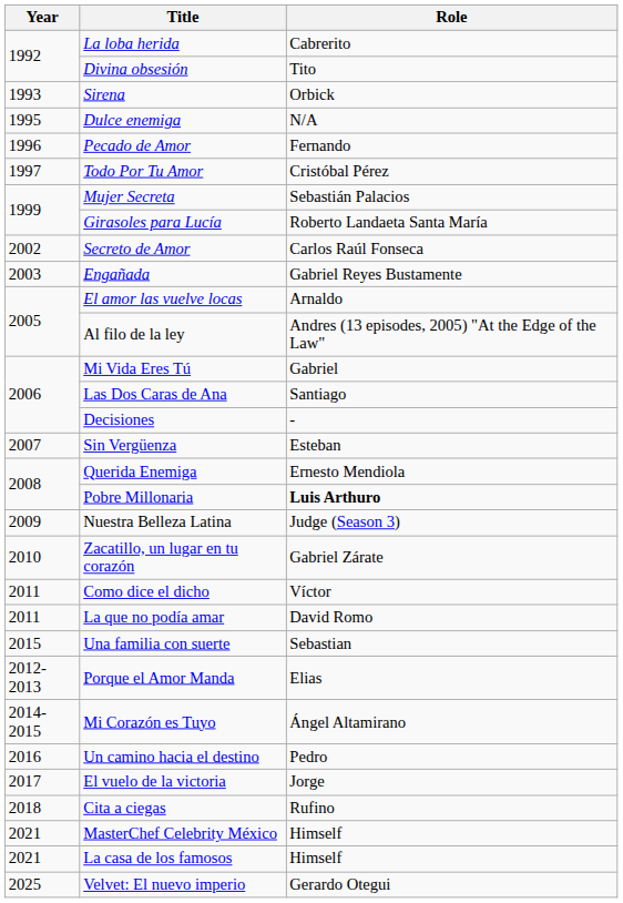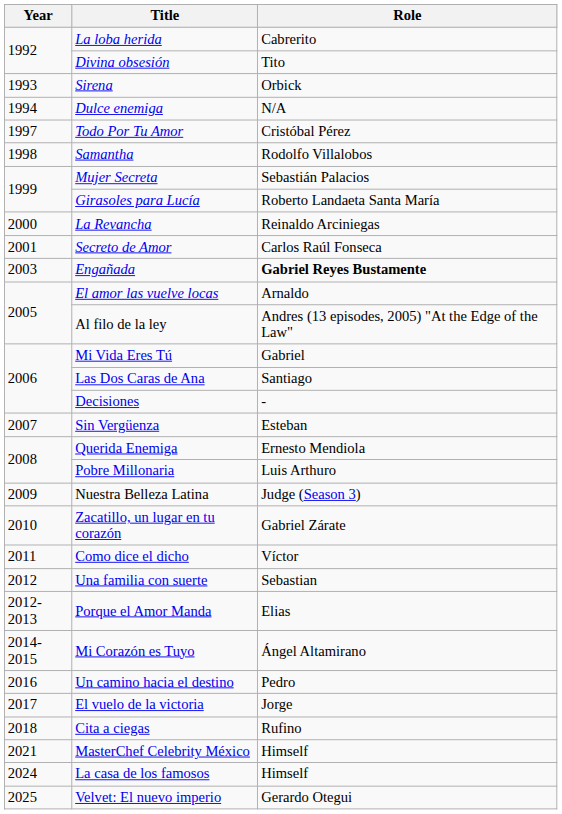 <table class="wikitable">
 <tr style="background:#b0c4de; text-align:center;">
 <th>Year</th>
 <th>Title</th>
 <th>Role</th>
 </tr>
 <tr>
 <td rowspan=2>1992</td>
 <td><em><a href='#'>La loba herida</a></em></td>
 <td>Cabrerito</td>
 </tr>
 <tr>
 <td><em><a href='#'>Divina obsesión</a></em></td>
 <td>Tito</td>
 </tr>
 <tr>
 <td>1993</td>
 <td><em><a href='#'>Sirena</a></em></td>
 <td>Orbick</td>
 </tr>
 <tr>
-<td>1995</td>
+<td>1994</td>
 <td><em><a href='#'>Dulce enemiga</a></em></td>
 <td>N/A</td>
-</tr>
-<tr>
-<td>1996</td>
-<td><em><a href='#'>Pecado de Amor</a></em></td>
-<td>Fernando</td>
 </tr>
 <tr>
 <td>1997</td>
 <td><em><a href='#'>Todo Por Tu Amor</a></em></td>
 <td>Cristóbal Pérez</td>
+</tr>
+<tr>
+<td>1998</td>
+<td><em><a href='#'>Samantha</a></em></td>
+<td>Rodolfo Villalobos</td>
 </tr>
 <tr>
 <td rowspan=2>1999</td>
 <td><em><a href='#'>Mujer Secreta</a></em></td>
 <td>Sebastián Palacios</td>
 </tr>
 <tr>
 <td><em><a href='#'>Girasoles para Lucía</a></em></td>
 <td>Roberto Landaeta Santa María</td>
 </tr>
 <tr>
-<td>2002</td>
+<td>2000</td>
+<td><em><a href='#'>La Revancha</a></em></td>
+<td>Reinaldo Arciniegas</td>
+</tr>
+<tr>
+<td>2001</td>
 <td><em><a href='#'>Secreto de Amor</a></em></td>
 <td>Carlos Raúl Fonseca</td>
 </tr>
 <tr>
 <td>2003</td>
 <td><em><a href='#'>Engañada</a></em></td>
-<td>Gabriel Reyes Bustamente</td>
+<td><strong>Gabriel Reyes Bustamente</strong></td>
 </tr>
 <tr>
 <td rowspan=2>2005</td>
 <td><em><a href='#'>El amor las vuelve locas</a></em></td>
 <td>Arnaldo</td>
 </tr>
 <tr>
 <td>Al filo de la ley<em></td>
 <td>Andres (13 episodes, 2005)  "At the Edge of the Law"</td>
 </tr>
 <tr>
 <td rowspan=3>2006</td>
 <td></em><a href='#'>Mi Vida Eres Tú</a><em></td>
 <td>Gabriel</td>
 </tr>
 <tr>
 <td></em><a href='#'>Las Dos Caras de Ana</a><em></td>
 <td>Santiago</td>
 </tr>
 <tr>
 <td></em><a href='#'>Decisiones</a><em></td>
 <td Fernando "El precio de la fama" & "El regreso del soldado">-</td>
 </tr>
 <tr>
 <td>2007</td>
 <td></em><a href='#'>Sin Vergüenza</a><em></td>
 <td>Esteban</td>
 </tr>
 <tr>
 <td rowspan=2>2008</td>
 <td></em><a href='#'>Querida Enemiga</a><em></td>
 <td>Ernesto Mendiola</td>
 </tr>
 <tr>
 <td></em><a href='#'>Pobre Millonaria</a><em></td>
-<td><strong>Luis Arthuro</strong></td>
+<td>Luis Arthuro</td>
 </tr>
 <tr>
 <td>2009</td>
 <td></em>Nuestra Belleza Latina<em></td>
 <td>Judge (<a href='#'>Season 3</a>)</td>
 </tr>
 <tr>
 <td>2010</td>
 <td></em><a href='#'>Zacatillo, un lugar en tu corazón</a><em></td>
 <td>Gabriel Zárate</td>
 </tr>
 <tr>
 <td>2011</td>
 <td></em><a href='#'>Como dice el dicho</a><em></td>
 <td>Víctor</td>
 </tr>
 <tr>
-<td>2011</td>
-<td></em><a href='#'>La que no podía amar</a><em></td>
-<td>David Romo</td>
-</tr>
-<tr>
-<td>2015</td>
+<td>2012</td>
 <td></em><a href='#'>Una familia con suerte</a><em></td>
 <td>Sebastian</td>
 </tr>
 <tr>
 <td>2012-2013</td>
 <td></em><a href='#'>Porque el Amor Manda</a><em></td>
 <td>Elias</td>
 </tr>
 <tr>
 <td>2014-2015</td>
 <td></em><a href='#'>Mi Corazón es Tuyo</a><em></td>
 <td>Ángel Altamirano</td>
 </tr>
 <tr>
 <td>2016</td>
 <td></em><a href='#'>Un camino hacia el destino</a><em></td>
 <td>Pedro</td>
 </tr>
 <tr>
 <td>2017</td>
 <td></em><a href='#'>El vuelo de la victoria</a><em></td>
 <td>Jorge</td>
 </tr>
 <tr>
 <td>2018</td>
 <td></em><a href='#'>Cita a ciegas</a><em></td>
 <td>Rufino</td>
 </tr>
 <tr>
 <td>2021</td>
 <td></em><a href='#'>MasterChef Celebrity México</a><em></td>
 <td>Himself</td>
 </tr>
 <tr>
-<td>2021</td>
+<td>2024</td>
 <td></em><a href='#'>La casa de los famosos</a><em></td>
 <td>Himself</td>
 </tr>
 <tr>
 <td>2025</td>
 <td></em><a href='#'>Velvet: El nuevo imperio</a><em></td>
 <td>Gerardo Otegui</td>
 </tr>
 </table>
